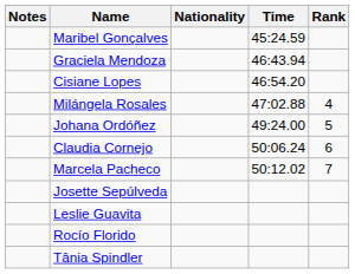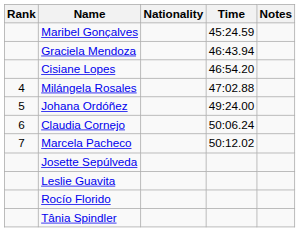 <table class="wikitable sortable" style="text-align:center;font-size:95%">
 <tr>
-<th>Notes</th>
+<th>Rank</th>
 <th>Name</th>
 <th>Nationality</th>
 <th>Time</th>
-<th>Rank</th>
+<th>Notes</th>
 </tr>
 <tr>
 <td></td>
 <td align=left><a href='#'>Maribel Gonçalves</a></td>
 <td align=left></td>
 <td>45:24.59</td>
 <td></td>
 </tr>
 <tr>
 <td></td>
 <td align=left><a href='#'>Graciela Mendoza</a></td>
 <td align=left></td>
 <td>46:43.94</td>
 <td></td>
 </tr>
 <tr>
 <td></td>
 <td align=left><a href='#'>Cisiane Lopes</a></td>
 <td align=left></td>
 <td>46:54.20</td>
 <td></td>
 </tr>
 <tr>
-<td></td>
+<td>4</td>
 <td align=left><a href='#'>Milángela Rosales</a></td>
 <td align=left></td>
 <td>47:02.88</td>
-<td>4</td>
+<td></td>
 </tr>
 <tr>
-<td></td>
+<td>5</td>
 <td align=left><a href='#'>Johana Ordóñez</a></td>
 <td align=left></td>
 <td>49:24.00</td>
-<td>5</td>
+<td></td>
 </tr>
 <tr>
-<td></td>
+<td>6</td>
 <td align=left><a href='#'>Claudia Cornejo</a></td>
 <td align=left></td>
 <td>50:06.24</td>
-<td>6</td>
+<td></td>
 </tr>
 <tr>
-<td></td>
+<td>7</td>
 <td align=left><a href='#'>Marcela Pacheco</a></td>
 <td align=left></td>
 <td>50:12.02</td>
-<td>7</td>
+<td></td>
 </tr>
 <tr>
 <td></td>
 <td align=left><a href='#'>Josette Sepúlveda</a></td>
 <td align=left></td>
 <td></td>
 <td></td>
 </tr>
 <tr>
 <td></td>
 <td align=left><a href='#'>Leslie Guavita</a></td>
 <td align=left></td>
 <td></td>
 <td></td>
 </tr>
 <tr>
 <td></td>
 <td align=left><a href='#'>Rocío Florido</a></td>
 <td align=left></td>
 <td></td>
 <td></td>
 </tr>
 <tr>
 <td></td>
 <td align=left><a href='#'>Tânia Spindler</a></td>
 <td align=left></td>
 <td></td>
 <td></td>
 </tr>
 </table>
